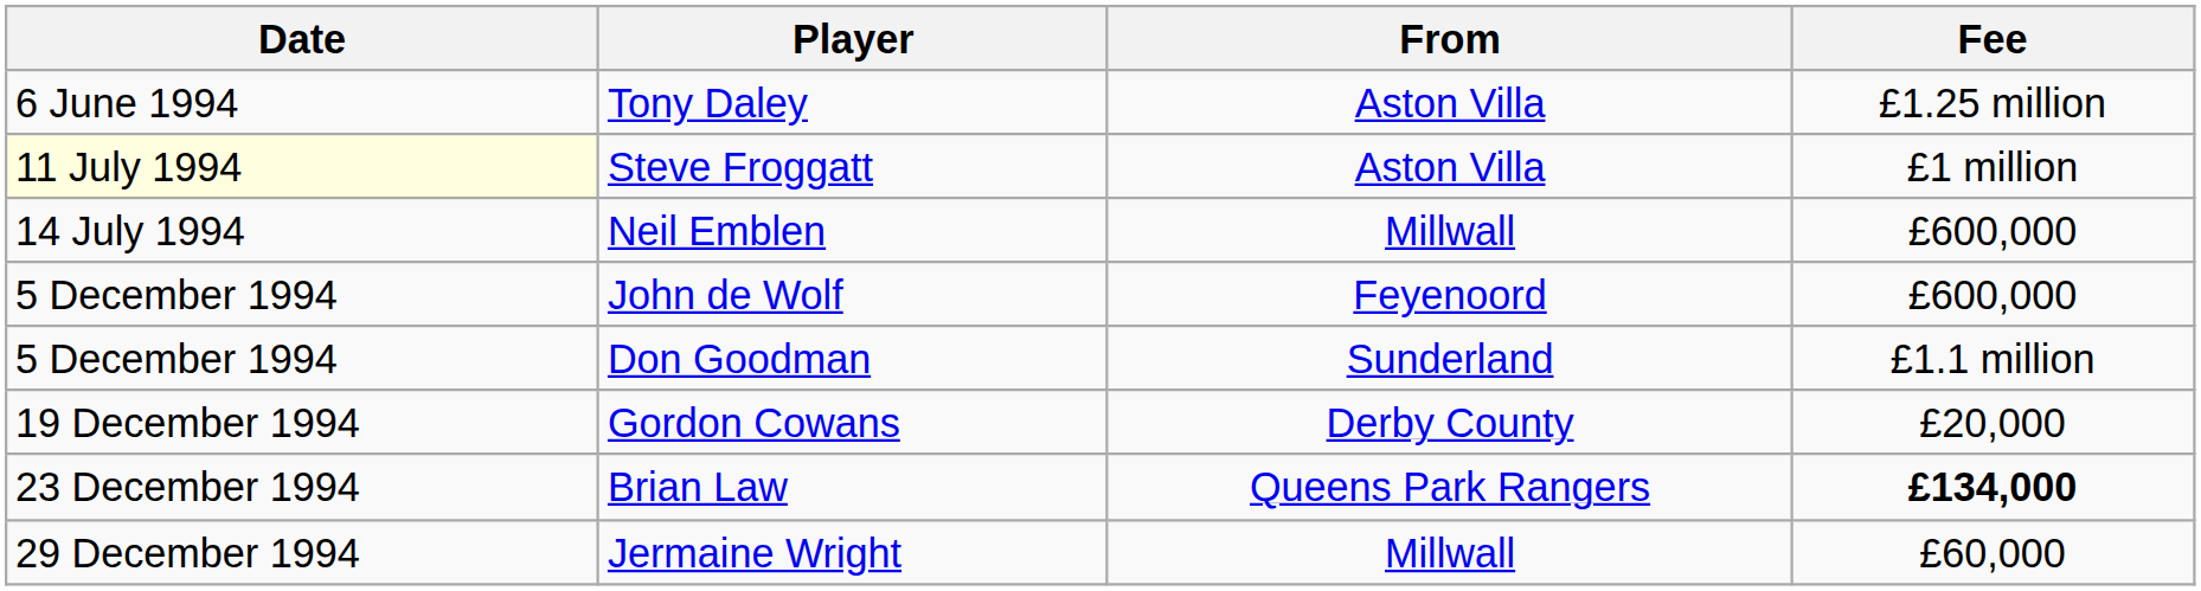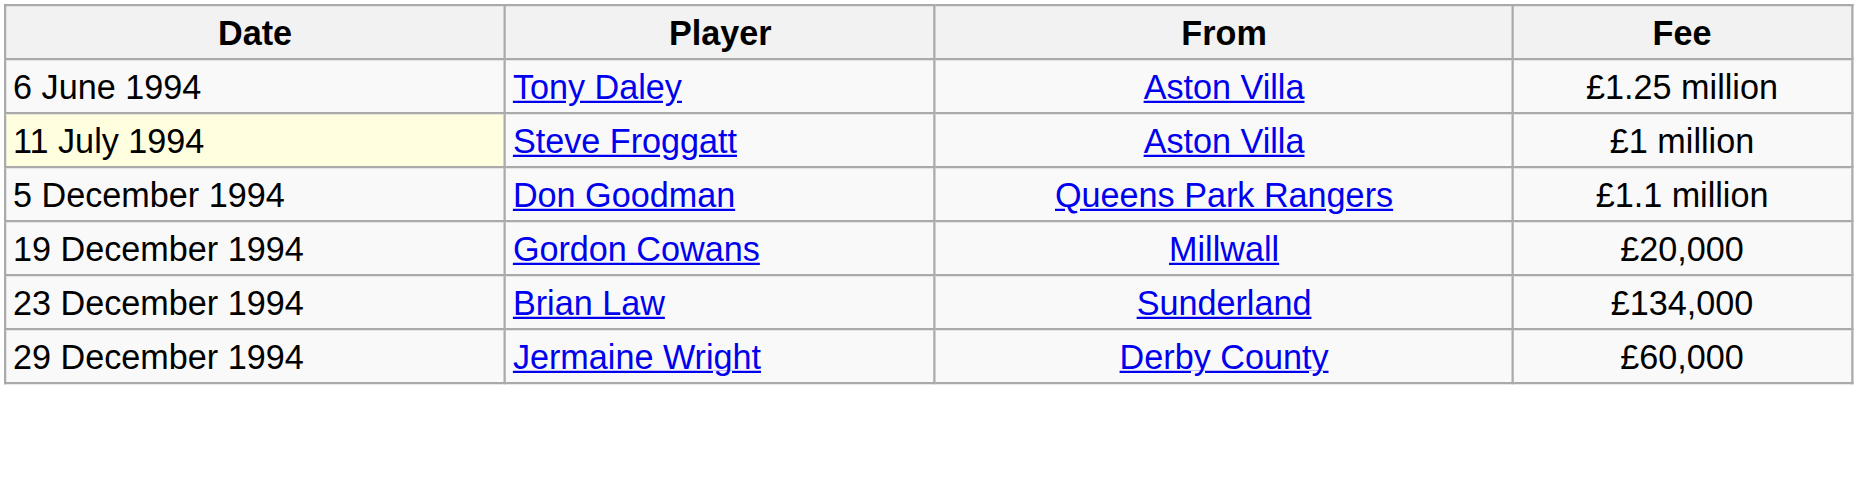 <table class="wikitable" style="text-align:center; font-size:95%;width:65%; text-align:left">
 <tr>
 <th><strong>Date</strong></th>
 <th><strong>Player</strong></th>
 <th><strong>From</strong></th>
 <th><strong>Fee</strong></th>
 </tr>
 <tr --->
 <td>6 June 1994</td>
 <td> <a href='#'>Tony Daley</a></td>
 <td align="center"><a href='#'>Aston Villa</a></td>
 <td align="center">£1.25 million</td>
 </tr>
 <tr --->
 <td style="background: lightyellow;">11 July 1994</td>
 <td> <a href='#'>Steve Froggatt</a></td>
 <td align="center"><a href='#'>Aston Villa</a></td>
 <td align="center">£1 million</td>
 </tr>
 <tr --->
-<td>14 July 1994</td>
-<td> <a href='#'>Neil Emblen</a></td>
-<td align="center"><a href='#'>Millwall</a></td>
-<td align="center">£600,000</td>
-</tr>
-<tr --->
-<td>5 December 1994</td>
-<td> <a href='#'>John de Wolf</a></td>
-<td align="center"><a href='#'>Feyenoord</a></td>
-<td align="center">£600,000</td>
-</tr>
-<tr --->
 <td>5 December 1994</td>
 <td> <a href='#'>Don Goodman</a></td>
-<td align="center"><a href='#'>Sunderland</a></td>
+<td align="center"><a href='#'>Queens Park Rangers</a></td>
 <td align="center">£1.1 million</td>
 </tr>
 <tr --->
 <td>19 December 1994</td>
 <td> <a href='#'>Gordon Cowans</a></td>
-<td align="center"><a href='#'>Derby County</a></td>
+<td align="center"><a href='#'>Millwall</a></td>
 <td align="center">£20,000</td>
 </tr>
 <tr --->
 <td>23 December 1994</td>
 <td> <a href='#'>Brian Law</a></td>
-<td align="center"><a href='#'>Queens Park Rangers</a></td>
-<td align="center"><strong>£134,000</strong></td>
+<td align="center"><a href='#'>Sunderland</a></td>
+<td align="center">£134,000</td>
 </tr>
 <tr --->
 <td>29 December 1994</td>
 <td> <a href='#'>Jermaine Wright</a></td>
-<td align="center"><a href='#'>Millwall</a></td>
+<td align="center"><a href='#'>Derby County</a></td>
 <td align="center">£60,000</td>
 </tr>
 </table>
